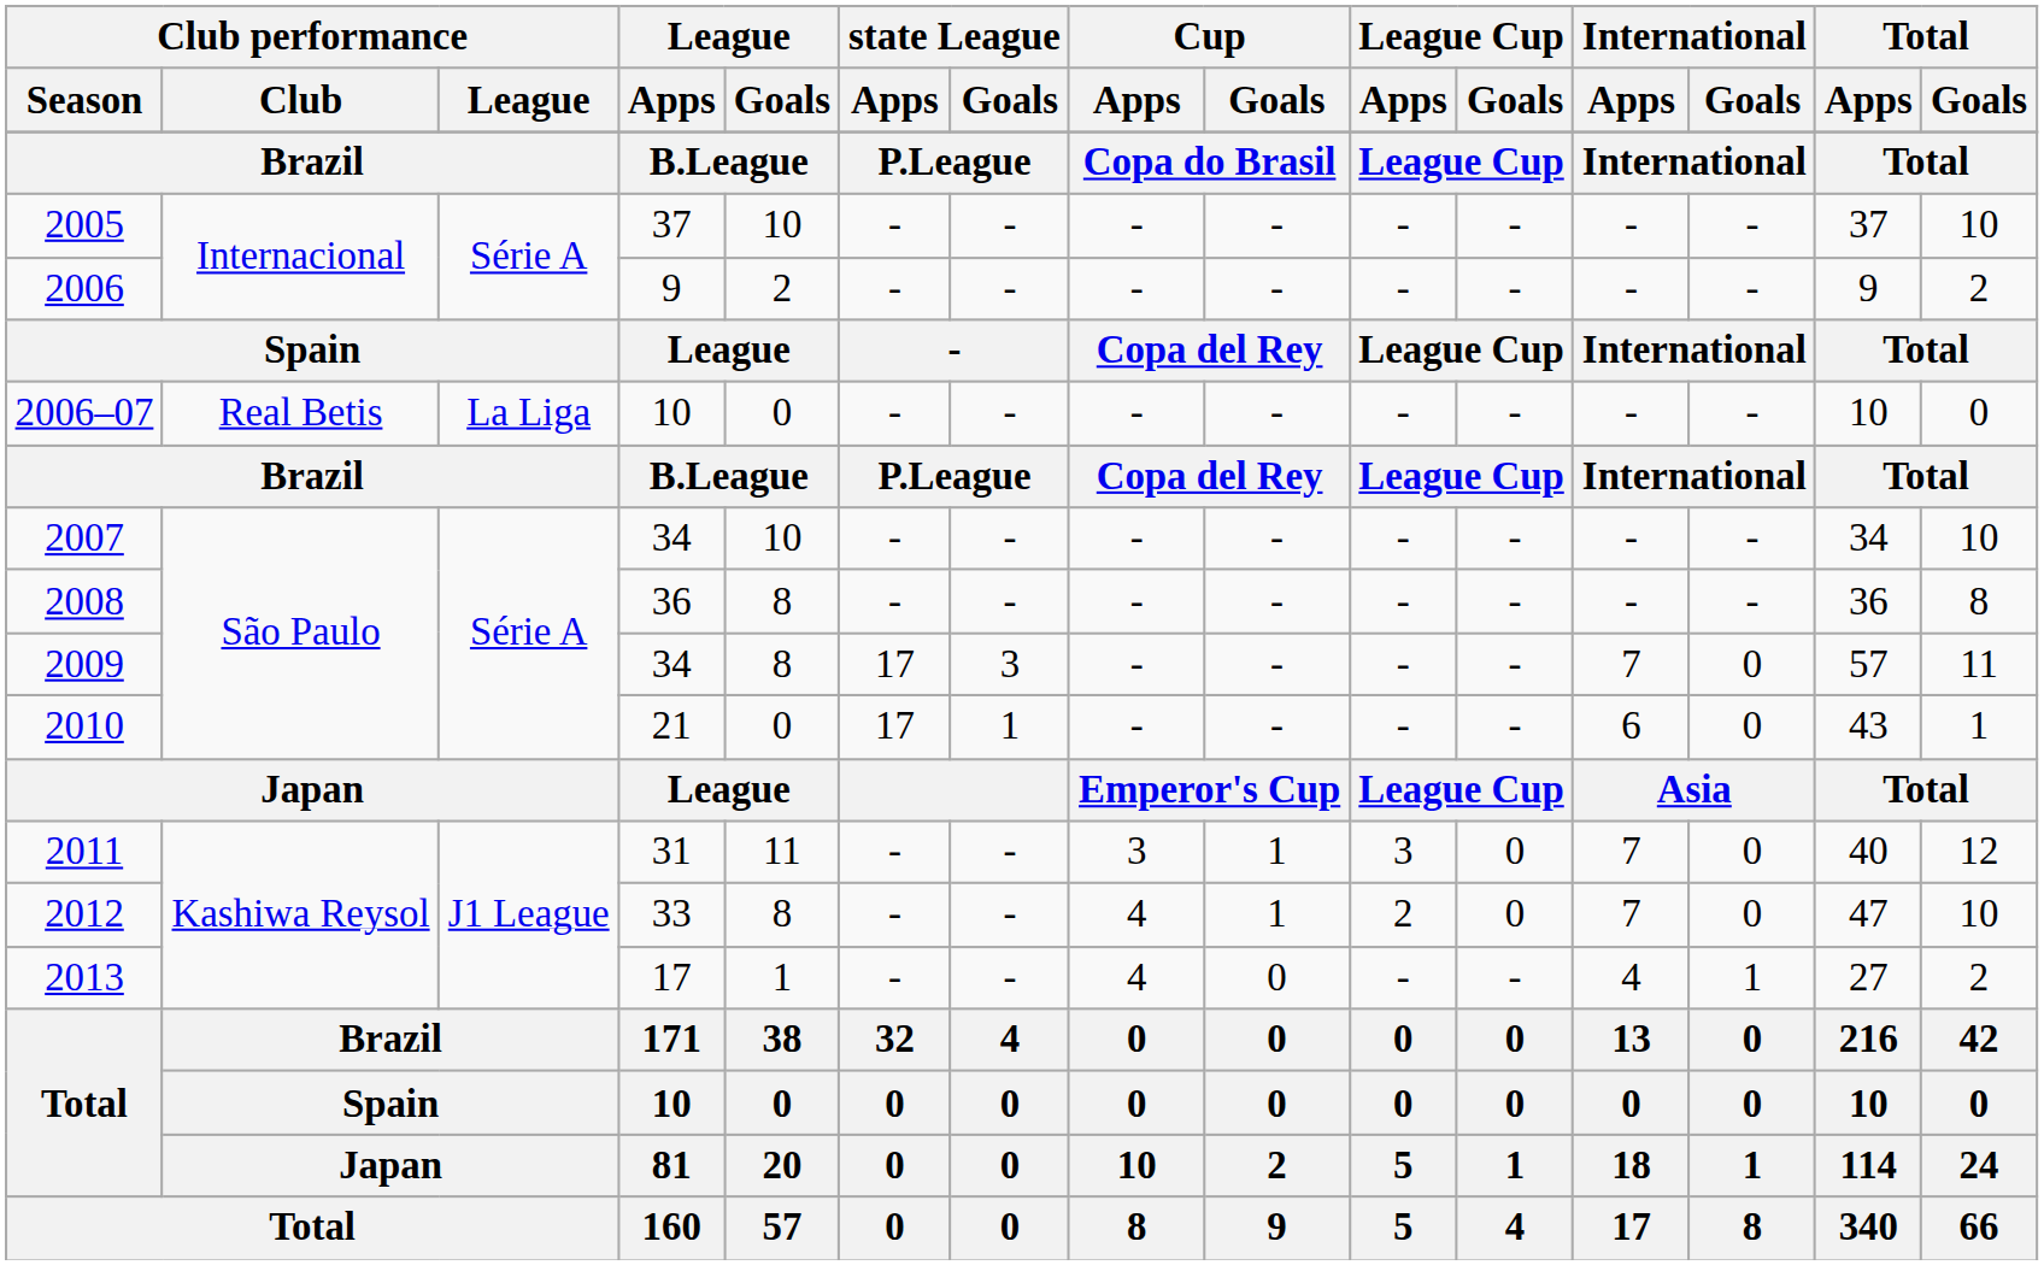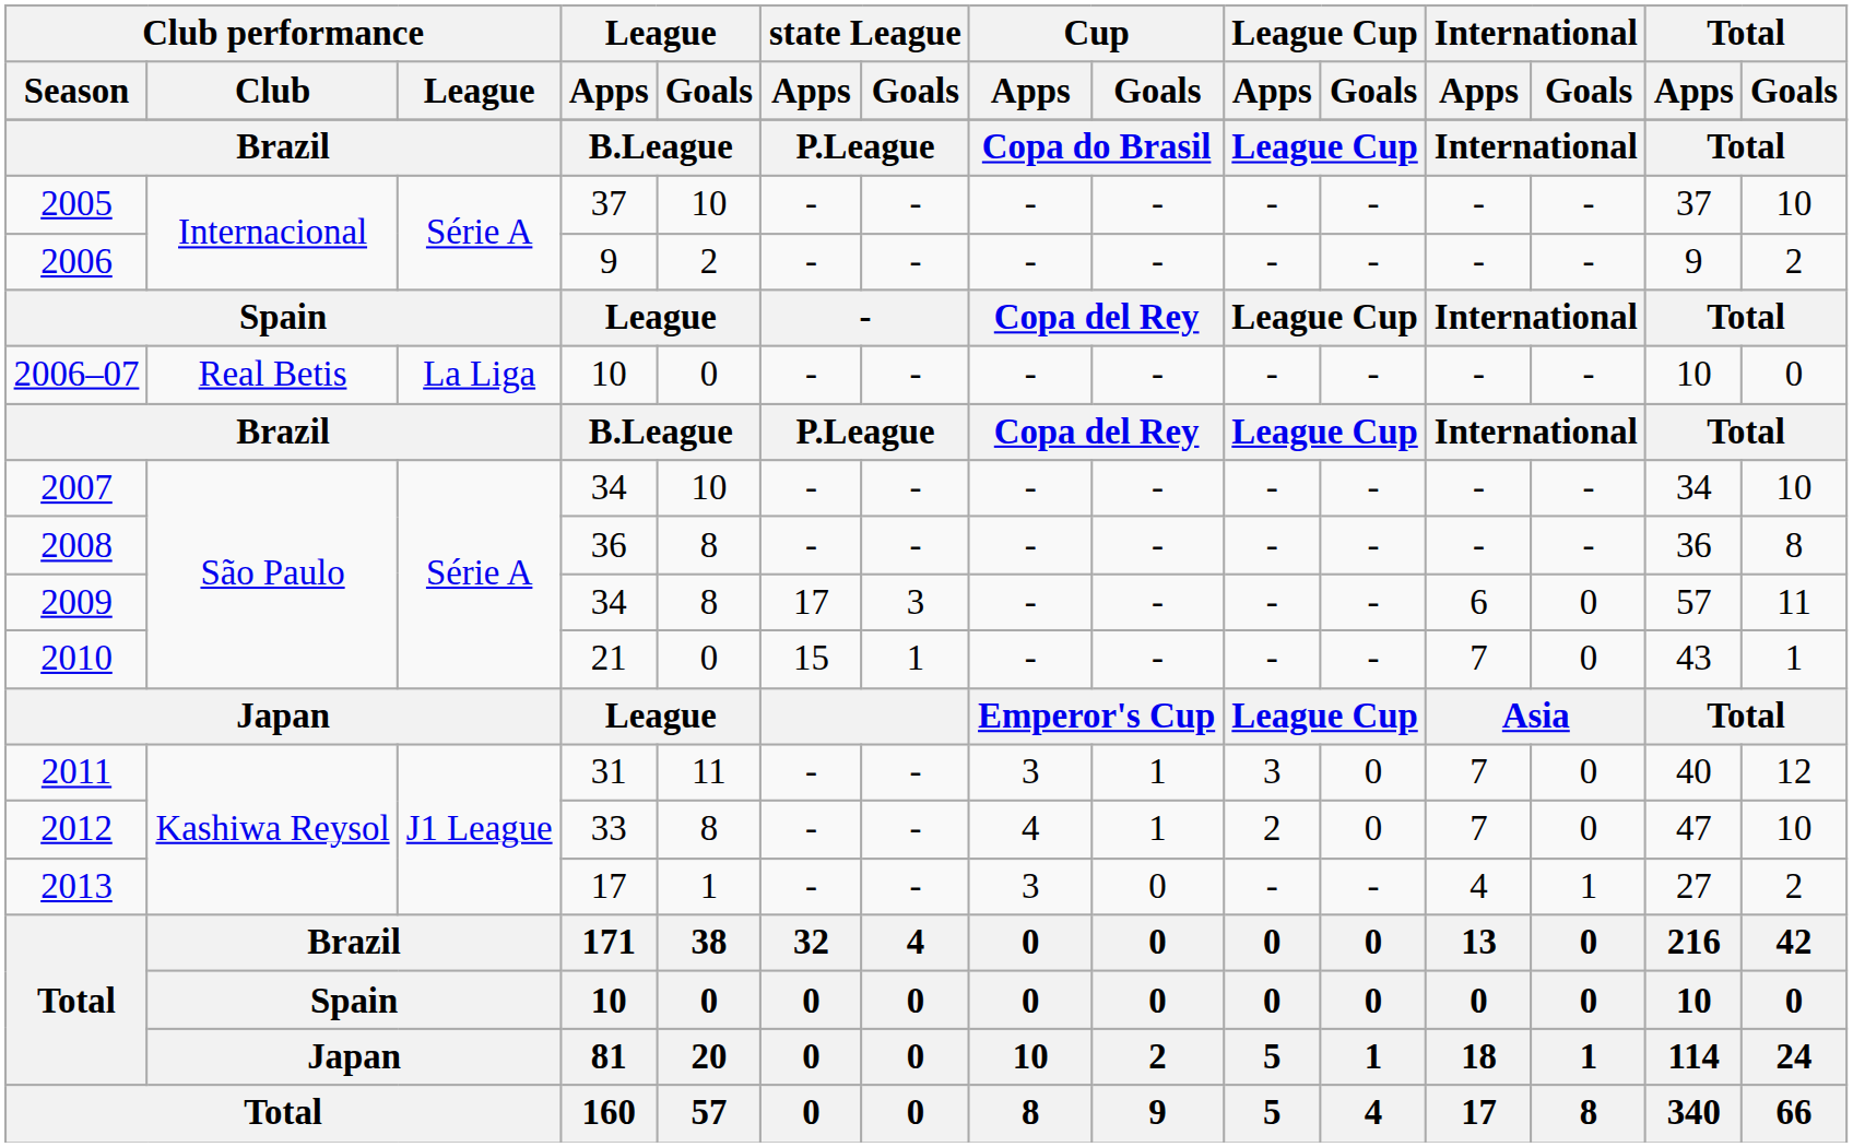 <table class="wikitable" style="text-align:center">
 <tr>
 <th colspan=3>Club performance</th>
 <th colspan=2>League</th>
 <th colspan=2>state League</th>
 <th colspan=2>Cup</th>
 <th colspan=2>League Cup</th>
 <th colspan=2>International</th>
 <th colspan=2>Total</th>
 </tr>
 <tr>
 <th>Season</th>
 <th>Club</th>
 <th>League</th>
 <th>Apps</th>
 <th>Goals</th>
 <th>Apps</th>
 <th>Goals</th>
 <th>Apps</th>
 <th>Goals</th>
 <th>Apps</th>
 <th>Goals</th>
 <th>Apps</th>
 <th>Goals</th>
 <th>Apps</th>
 <th>Goals</th>
 </tr>
 <tr>
 </tr>
 <tr>
 <th colspan=3>Brazil</th>
 <th colspan=2>B.League</th>
 <th colspan=2>P.League</th>
 <th colspan=2><a href='#'>Copa do Brasil</a></th>
 <th colspan=2><a href='#'>League Cup</a></th>
 <th colspan=2>International</th>
 <th colspan=2>Total</th>
 </tr>
 <tr>
 <td><a href='#'>2005</a></td>
 <td rowspan="2"><a href='#'>Internacional</a></td>
 <td rowspan="2"><a href='#'>Série A</a></td>
 <td>37</td>
 <td>10</td>
 <td>-</td>
 <td>-</td>
 <td>-</td>
 <td>-</td>
 <td>-</td>
 <td>-</td>
 <td>-</td>
 <td>-</td>
 <td>37</td>
 <td>10</td>
 </tr>
 <tr>
 <td><a href='#'>2006</a></td>
 <td>9</td>
 <td>2</td>
 <td>-</td>
 <td>-</td>
 <td>-</td>
 <td>-</td>
 <td>-</td>
 <td>-</td>
 <td>-</td>
 <td>-</td>
 <td>9</td>
 <td>2</td>
 </tr>
 <tr>
 <th colspan=3>Spain</th>
 <th colspan=2>League</th>
 <th colspan=2>-</th>
 <th colspan=2><a href='#'>Copa del Rey</a></th>
 <th colspan=2>League Cup</th>
 <th colspan=2>International</th>
 <th colspan=2>Total</th>
 </tr>
 <tr>
 <td><a href='#'>2006–07</a></td>
 <td rowspan="1"><a href='#'>Real Betis</a></td>
 <td rowspan="1"><a href='#'>La Liga</a></td>
 <td>10</td>
 <td>0</td>
 <td>-</td>
 <td>-</td>
 <td>-</td>
 <td>-</td>
 <td>-</td>
 <td>-</td>
 <td>-</td>
 <td>-</td>
 <td>10</td>
 <td>0</td>
 </tr>
 <tr>
 <th colspan=3>Brazil</th>
 <th colspan=2>B.League</th>
 <th colspan=2>P.League</th>
 <th colspan=2><a href='#'>Copa del Rey</a></th>
 <th colspan=2><a href='#'>League Cup</a></th>
 <th colspan=2>International</th>
 <th colspan=2>Total</th>
 </tr>
 <tr>
 <td><a href='#'>2007</a></td>
 <td rowspan="4"><a href='#'>São Paulo</a></td>
 <td rowspan="4"><a href='#'>Série A</a></td>
 <td>34</td>
 <td>10</td>
 <td>-</td>
 <td>-</td>
 <td>-</td>
 <td>-</td>
 <td>-</td>
 <td>-</td>
 <td>-</td>
 <td>-</td>
 <td>34</td>
 <td>10</td>
 </tr>
 <tr>
 <td><a href='#'>2008</a></td>
 <td>36</td>
 <td>8</td>
 <td>-</td>
 <td>-</td>
 <td>-</td>
 <td>-</td>
 <td>-</td>
 <td>-</td>
 <td>-</td>
 <td>-</td>
 <td>36</td>
 <td>8</td>
 </tr>
 <tr>
 <td><a href='#'>2009</a></td>
 <td>34</td>
 <td>8</td>
 <td>17</td>
 <td>3</td>
 <td>-</td>
 <td>-</td>
 <td>-</td>
 <td>-</td>
-<td>7</td>
+<td>6</td>
 <td>0</td>
 <td>57</td>
 <td>11</td>
 </tr>
 <tr>
 <td><a href='#'>2010</a></td>
 <td>21</td>
 <td>0</td>
-<td>17</td>
+<td>15</td>
 <td>1</td>
 <td>-</td>
 <td>-</td>
 <td>-</td>
 <td>-</td>
-<td>6</td>
+<td>7</td>
 <td>0</td>
 <td>43</td>
 <td>1</td>
 </tr>
 <tr>
 <th colspan=3>Japan</th>
 <th colspan=2>League</th>
 <th colspan=2></th>
 <th colspan=2><a href='#'>Emperor's Cup</a></th>
 <th colspan=2><a href='#'>League Cup</a></th>
 <th colspan=2><a href='#'>Asia</a></th>
 <th colspan=2>Total</th>
 </tr>
 <tr>
 <td><a href='#'>2011</a></td>
 <td rowspan="3"><a href='#'>Kashiwa Reysol</a></td>
 <td rowspan="3"><a href='#'>J1 League</a></td>
 <td>31</td>
 <td>11</td>
 <td>-</td>
 <td>-</td>
 <td>3</td>
 <td>1</td>
 <td>3</td>
 <td>0</td>
 <td>7</td>
 <td>0</td>
 <td>40</td>
 <td>12</td>
 </tr>
 <tr>
 <td><a href='#'>2012</a></td>
 <td>33</td>
 <td>8</td>
 <td>-</td>
 <td>-</td>
 <td>4</td>
 <td>1</td>
 <td>2</td>
 <td>0</td>
 <td>7</td>
 <td>0</td>
 <td>47</td>
 <td>10</td>
 </tr>
 <tr>
 <td><a href='#'>2013</a></td>
 <td>17</td>
 <td>1</td>
 <td>-</td>
 <td>-</td>
-<td>4</td>
+<td>3</td>
 <td>0</td>
 <td>-</td>
 <td>-</td>
 <td>4</td>
 <td>1</td>
 <td>27</td>
 <td>2</td>
 </tr>
 <tr align=center>
 <th rowspan="3">Total</th>
 <th ! colspan="2">Brazil</th>
 <th>171</th>
 <th>38</th>
 <th>32</th>
 <th>4</th>
 <th>0</th>
 <th>0</th>
 <th>0</th>
 <th>0</th>
 <th>13</th>
 <th>0</th>
 <th>216</th>
 <th>42</th>
 </tr>
 <tr align=center>
 <th colspan="2">Spain</th>
 <th>10</th>
 <th>0</th>
 <th>0</th>
 <th>0</th>
 <th>0</th>
 <th>0</th>
 <th>0</th>
 <th>0</th>
 <th>0</th>
 <th>0</th>
 <th>10</th>
 <th>0</th>
 </tr>
 <tr align=center>
 <th colspan="2">Japan</th>
 <th>81</th>
 <th>20</th>
 <th>0</th>
 <th>0</th>
 <th>10</th>
 <th>2</th>
 <th>5</th>
 <th>1</th>
 <th>18</th>
 <th>1</th>
 <th>114</th>
 <th>24</th>
 </tr>
 <tr align=center>
 <th colspan="3">Total</th>
 <th>160</th>
 <th>57</th>
 <th>0</th>
 <th>0</th>
 <th>8</th>
 <th>9</th>
 <th>5</th>
 <th>4</th>
 <th>17</th>
 <th>8</th>
 <th>340</th>
 <th>66</th>
 </tr>
 </table>
